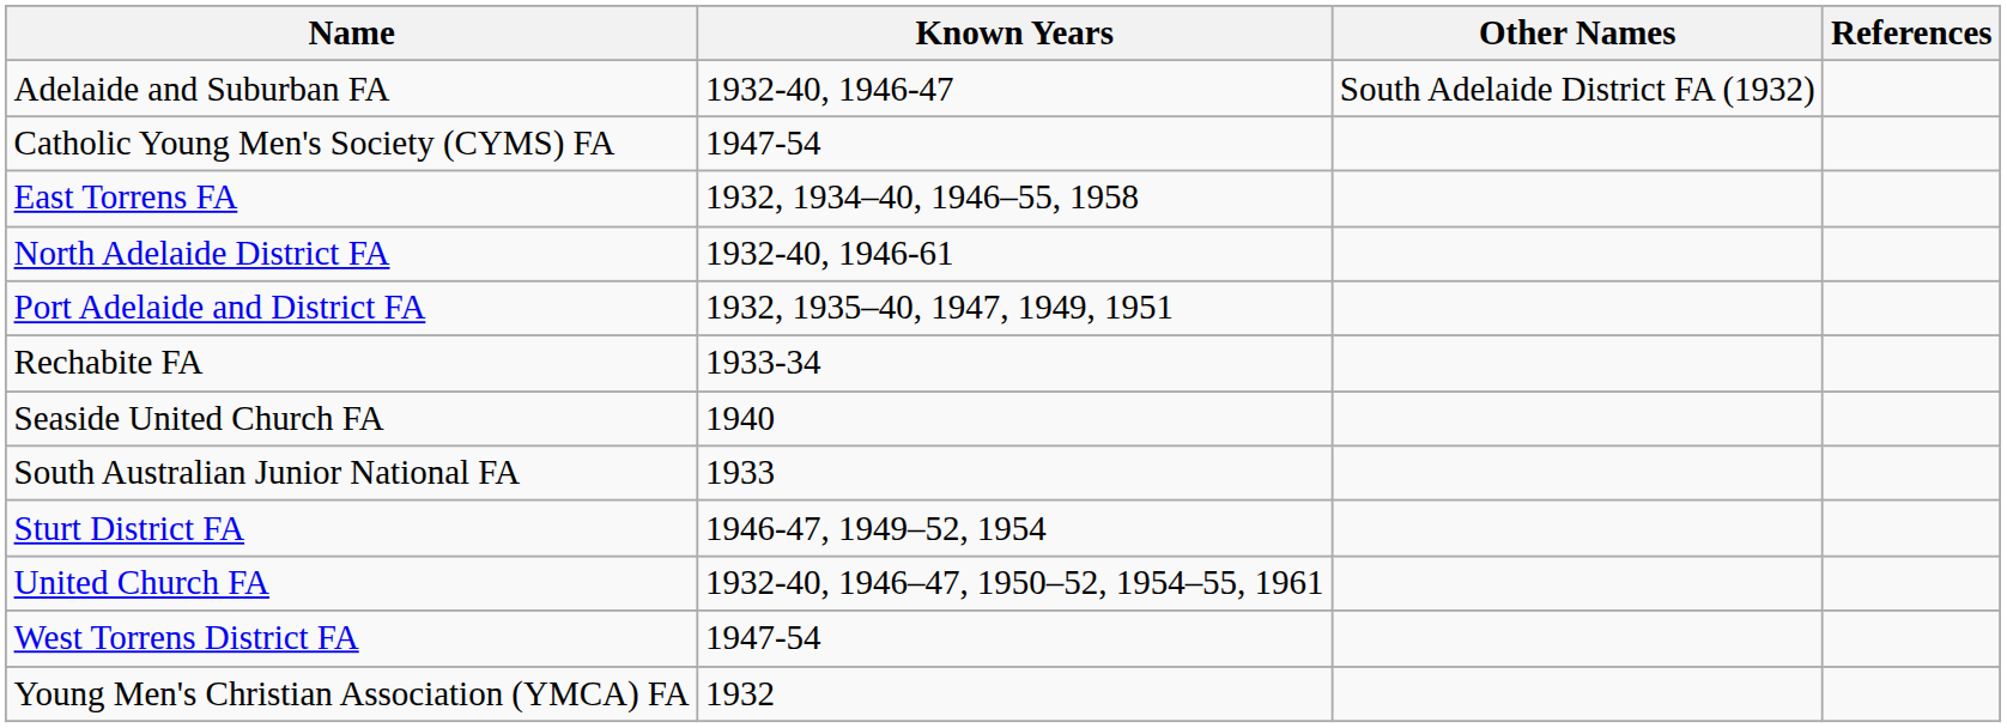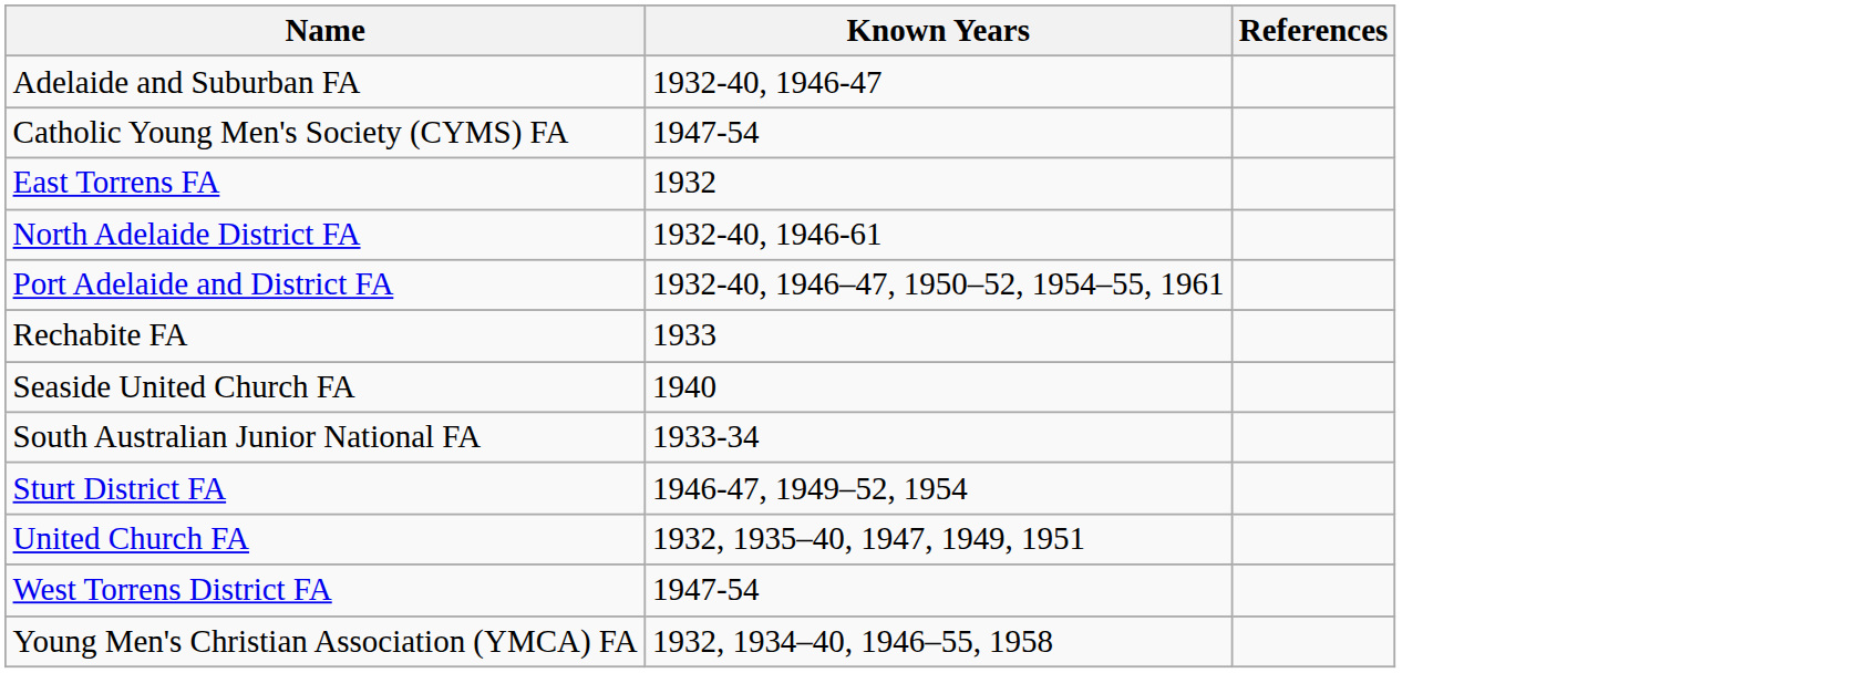 <table class="wikitable">
 <tr>
 <th>Name</th>
 <th>Known Years</th>
-<th>Other Names</th>
 <th>References</th>
 </tr>
 <tr>
 <td>Adelaide and Suburban FA</td>
 <td>1932-40, 1946-47</td>
-<td>South Adelaide District FA (1932)</td>
 <td></td>
 </tr>
 <tr>
 <td>Catholic Young Men's Society (CYMS) FA</td>
 <td>1947-54</td>
 <td></td>
-<td></td>
 </tr>
 <tr>
 <td><a href='#'>East Torrens FA</a></td>
-<td>1932, 1934–40, 1946–55, 1958</td>
-<td></td>
+<td>1932</td>
 <td></td>
 </tr>
 <tr>
 <td><a href='#'>North Adelaide District FA</a></td>
 <td>1932-40, 1946-61</td>
 <td></td>
-<td></td>
 </tr>
 <tr>
 <td><a href='#'>Port Adelaide and District FA</a></td>
-<td>1932, 1935–40, 1947, 1949, 1951</td>
-<td></td>
+<td>1932-40, 1946–47, 1950–52, 1954–55, 1961</td>
 <td></td>
 </tr>
 <tr>
 <td>Rechabite FA</td>
-<td>1933-34</td>
-<td></td>
+<td>1933</td>
 <td></td>
 </tr>
 <tr>
 <td>Seaside United Church FA</td>
 <td>1940</td>
 <td></td>
-<td></td>
 </tr>
 <tr>
 <td>South Australian Junior National FA</td>
-<td>1933</td>
-<td></td>
+<td>1933-34</td>
 <td></td>
 </tr>
 <tr>
 <td><a href='#'>Sturt District FA</a></td>
 <td>1946-47, 1949–52, 1954</td>
 <td></td>
-<td></td>
 </tr>
 <tr>
 <td><a href='#'>United Church FA</a></td>
-<td>1932-40, 1946–47, 1950–52, 1954–55, 1961</td>
-<td></td>
+<td>1932, 1935–40, 1947, 1949, 1951</td>
 <td></td>
 </tr>
 <tr>
 <td><a href='#'>West Torrens District FA</a></td>
 <td>1947-54</td>
 <td></td>
-<td></td>
 </tr>
 <tr>
 <td>Young Men's Christian Association (YMCA) FA</td>
-<td>1932</td>
-<td></td>
+<td>1932, 1934–40, 1946–55, 1958</td>
 <td></td>
 </tr>
 </table>
